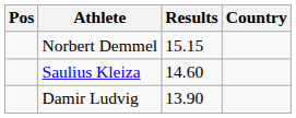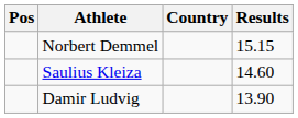 <table class="wikitable">
 <tr>
 <th>Pos</th>
 <th>Athlete</th>
+<th>Country</th>
 <th>Results</th>
-<th>Country</th>
 </tr>
 <tr>
 <td align="center"></td>
 <td>Norbert Demmel</td>
+<td></td>
 <td>15.15</td>
-<td></td>
 </tr>
 <tr>
 <td align="center"></td>
 <td><a href='#'>Saulius Kleiza</a></td>
+<td></td>
 <td>14.60</td>
-<td></td>
 </tr>
 <tr>
 <td align="center"></td>
 <td>Damir Ludvig</td>
+<td></td>
 <td>13.90</td>
-<td></td>
 </tr>
 </table>
